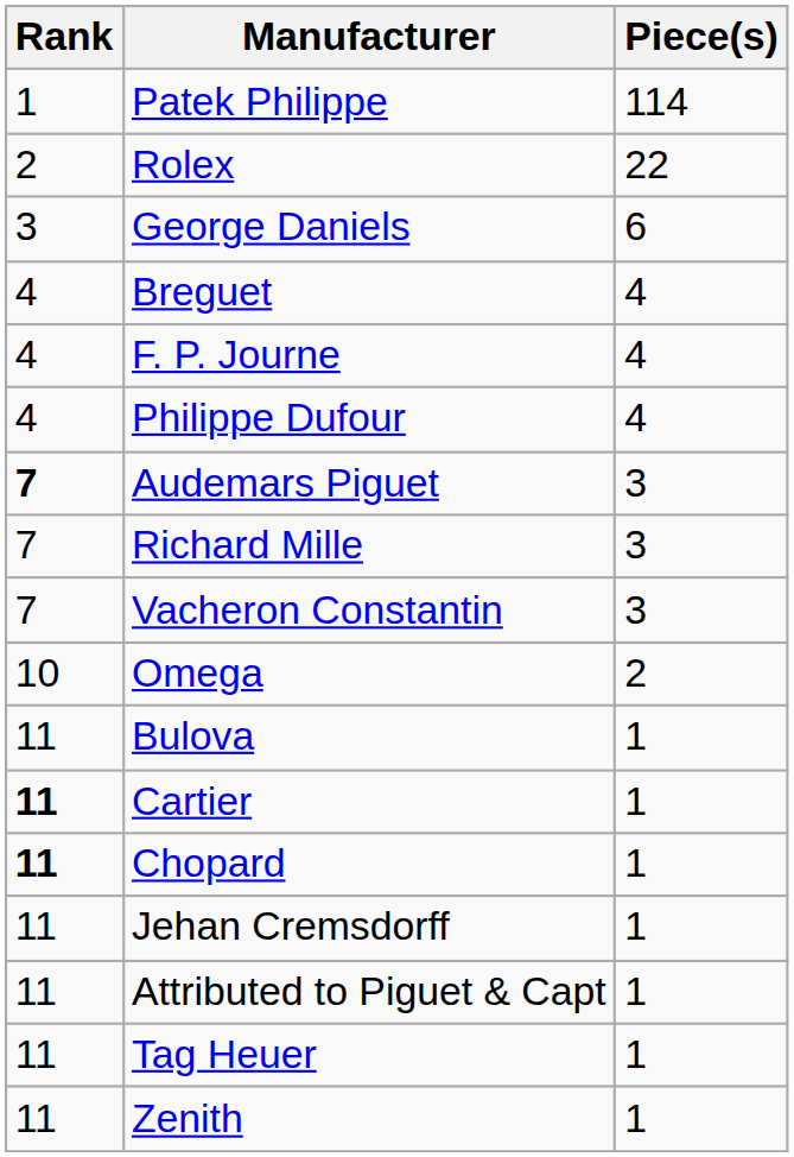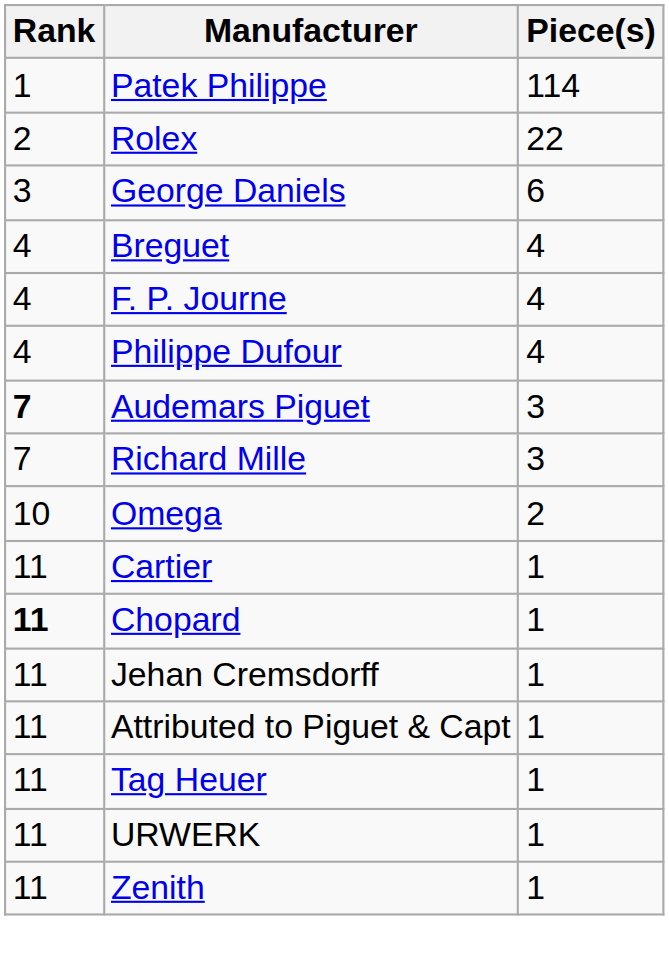 <table class="wikitable sortable">
 <tr>
 <th rowspan=1>Rank</th>
 <th rowspan=1>Manufacturer</th>
 <th rowspan=1>Piece(s)</th>
 </tr>
 <tr>
 <td>1</td>
 <td><a href='#'>Patek Philippe</a></td>
 <td>114</td>
 </tr>
 <tr>
 <td>2</td>
 <td><a href='#'>Rolex</a></td>
 <td>22</td>
 </tr>
 <tr>
 <td>3</td>
 <td><a href='#'>George Daniels</a></td>
 <td>6</td>
 </tr>
 <tr>
 <td>4</td>
 <td><a href='#'>Breguet</a></td>
 <td>4</td>
 </tr>
 <tr>
 <td>4</td>
 <td><a href='#'>F. P. Journe</a></td>
 <td>4</td>
 </tr>
 <tr>
 <td>4</td>
 <td><a href='#'>Philippe Dufour</a></td>
 <td>4</td>
 </tr>
 <tr>
 <td><strong>7</strong></td>
 <td><a href='#'>Audemars Piguet</a></td>
 <td>3</td>
 </tr>
 <tr>
 <td>7</td>
 <td><a href='#'>Richard Mille</a></td>
 <td>3</td>
 </tr>
 <tr>
-<td>7</td>
-<td><a href='#'>Vacheron Constantin</a></td>
-<td>3</td>
-</tr>
-<tr>
 <td>10</td>
 <td><a href='#'>Omega</a></td>
 <td>2</td>
 </tr>
 <tr>
 <td>11</td>
-<td><a href='#'>Bulova</a></td>
-<td>1</td>
-</tr>
-<tr>
-<td><strong>11</strong></td>
 <td><a href='#'>Cartier</a></td>
 <td>1</td>
 </tr>
 <tr>
 <td><strong>11</strong></td>
 <td><a href='#'>Chopard</a></td>
 <td>1</td>
 </tr>
 <tr>
 <td>11</td>
 <td>Jehan Cremsdorff</td>
 <td>1</td>
 </tr>
 <tr>
 <td>11</td>
 <td>Attributed to Piguet & Capt</td>
 <td>1</td>
 </tr>
 <tr>
 <td>11</td>
 <td><a href='#'>Tag Heuer</a></td>
 <td>1</td>
 </tr>
 <tr>
 <td>11</td>
+<td>URWERK</td>
+<td>1</td>
+</tr>
+<tr>
+<td>11</td>
 <td><a href='#'>Zenith</a></td>
 <td>1</td>
 </tr>
 </table>
